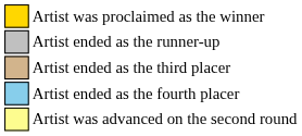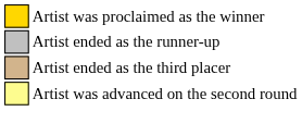 <table class="toccolours" style="font-size: 90%; white-space: nowrap;">
 <tr>
 <td style="background:gold; border: 1px solid black">     </td>
 <td>Artist was proclaimed as the winner</td>
 </tr>
 <tr>
 <td style="background:silver; border: 1px solid black">     </td>
 <td>Artist ended as the runner-up</td>
 </tr>
 <tr>
 <td style="background:tan; border: 1px solid black">     </td>
 <td>Artist ended as the third placer</td>
 </tr>
 <tr>
-<td style="background:skyblue; border: 1px solid black">     </td>
-<td>Artist ended as the fourth placer</td>
-</tr>
-<tr>
 <td style="background:#fdfc8f; border: 1px solid black">     </td>
 <td>Artist was advanced on the second round</td>
 </tr>
 </table>
